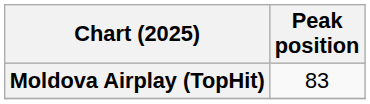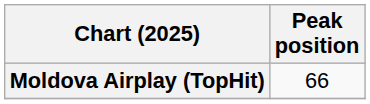 <table class="wikitable plainrowheaders" style="text-align:center">
 <tr>
 <th scope="col">Chart (2025)</th>
 <th scope="col">Peak<br>position</th>
 </tr>
 <tr>
 <th scope="row">Moldova Airplay (TopHit)</th>
-<td>83</td>
+<td>66</td>
 </tr>
 <tr>
 </tr>
 </table>
